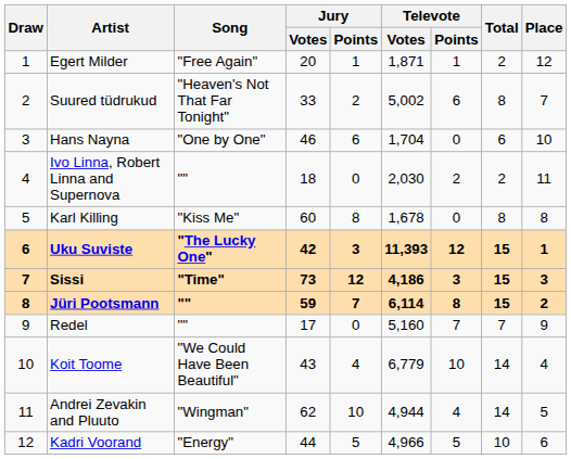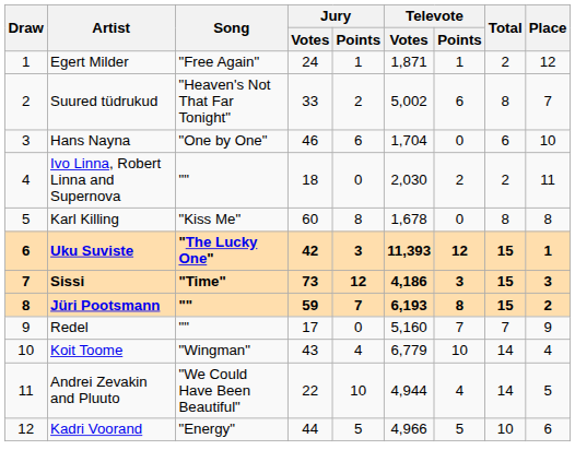 <table class="sortable wikitable" style="margin: 1em auto 1em auto; text-align:center;">
 <tr>
 <th rowspan="2">Draw</th>
 <th rowspan="2">Artist</th>
 <th rowspan="2">Song</th>
 <th colspan="2">Jury</th>
 <th colspan="2">Televote</th>
 <th rowspan="2">Total</th>
 <th rowspan="2">Place</th>
 </tr>
 <tr>
 <th>Votes</th>
 <th>Points</th>
 <th>Votes</th>
 <th>Points</th>
 </tr>
 <tr>
 <td>1</td>
 <td align="left">Egert Milder</td>
 <td align="left">"Free Again"</td>
-<td>20</td>
+<td>24</td>
 <td>1</td>
 <td>1,871</td>
 <td>1</td>
 <td>2</td>
 <td>12</td>
 </tr>
 <tr>
 <td>2</td>
 <td align="left">Suured tüdrukud</td>
 <td align="left">"Heaven's Not That Far Tonight"</td>
 <td>33</td>
 <td>2</td>
 <td>5,002</td>
 <td>6</td>
 <td>8</td>
 <td>7</td>
 </tr>
 <tr>
 <td>3</td>
 <td align="left">Hans Nayna</td>
 <td align="left">"One by One"</td>
 <td>46</td>
 <td>6</td>
 <td>1,704</td>
 <td>0</td>
 <td>6</td>
 <td>10</td>
 </tr>
 <tr>
 <td>4</td>
 <td align="left"><a href='#'>Ivo Linna</a>, Robert Linna and Supernova</td>
 <td align="left">""</td>
 <td>18</td>
 <td>0</td>
 <td>2,030</td>
 <td>2</td>
 <td>2</td>
 <td>11</td>
 </tr>
 <tr>
 <td>5</td>
 <td align="left">Karl Killing</td>
 <td align="left">"Kiss Me"</td>
 <td>60</td>
 <td>8</td>
 <td>1,678</td>
 <td>0</td>
 <td>8</td>
 <td>8</td>
 </tr>
 <tr style="font-weight:bold; background:navajowhite;">
 <td>6</td>
 <td align="left"><a href='#'>Uku Suviste</a></td>
 <td align="left">"<a href='#'>The Lucky One</a>"</td>
 <td>42</td>
 <td>3</td>
 <td>11,393</td>
 <td>12</td>
 <td>15</td>
 <td>1</td>
 </tr>
 <tr style="font-weight:bold;background:navajowhite;">
 <td>7</td>
 <td align="left">Sissi</td>
 <td align="left">"Time"</td>
 <td>73</td>
 <td>12</td>
 <td>4,186</td>
 <td>3</td>
 <td>15</td>
 <td>3</td>
 </tr>
 <tr style="font-weight:bold; background:navajowhite;">
 <td>8</td>
 <td align="left"><a href='#'>Jüri Pootsmann</a></td>
 <td align="left">""</td>
 <td>59</td>
 <td>7</td>
-<td>6,114</td>
+<td>6,193</td>
 <td>8</td>
 <td>15</td>
 <td>2</td>
 </tr>
 <tr>
 <td>9</td>
 <td align="left">Redel</td>
 <td align="left">""</td>
 <td>17</td>
 <td>0</td>
 <td>5,160</td>
 <td>7</td>
 <td>7</td>
 <td>9</td>
 </tr>
 <tr>
 <td>10</td>
 <td align="left"><a href='#'>Koit Toome</a></td>
-<td align="left">"We Could Have Been Beautiful"</td>
+<td align="left">"Wingman"</td>
 <td>43</td>
 <td>4</td>
 <td>6,779</td>
 <td>10</td>
 <td>14</td>
 <td>4</td>
 </tr>
 <tr>
 <td>11</td>
 <td align="left">Andrei Zevakin and Pluuto</td>
-<td align="left">"Wingman"</td>
-<td>62</td>
+<td align="left">"We Could Have Been Beautiful"</td>
+<td>22</td>
 <td>10</td>
 <td>4,944</td>
 <td>4</td>
 <td>14</td>
 <td>5</td>
 </tr>
 <tr>
 <td>12</td>
 <td align="left"><a href='#'>Kadri Voorand</a></td>
 <td align="left">"Energy"</td>
 <td>44</td>
 <td>5</td>
 <td>4,966</td>
 <td>5</td>
 <td>10</td>
 <td>6</td>
 </tr>
 </table>
